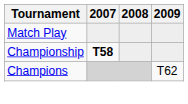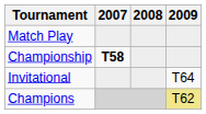 <table class="wikitable" style="text-align:center;">
 <tr>
 <th>Tournament</th>
 <th>2007</th>
 <th>2008</th>
 <th>2009</th>
 </tr>
 <tr>
 <td align="left"><a href='#'>Match Play</a></td>
 <td style="background:#eeeeee;"></td>
 <td style="background:#eeeeee;"></td>
 <td style="background:#eeeeee;"></td>
 </tr>
 <tr>
 <td align="left"><a href='#'>Championship</a></td>
 <td><strong>T58</strong></td>
 <td style="background:#eeeeee;"></td>
 <td style="background:#eeeeee;"></td>
 </tr>
 <tr>
+<td align="left"><a href='#'>Invitational</a></td>
+<td style="background:#eeeeee;"></td>
+<td style="background:#eeeeee;"></td>
+<td>T64</td>
+</tr>
+<tr>
 <td align="left"><a href='#'>Champions</a></td>
 <td colspan=2 style="background:#D3D3D3;"></td>
-<td>T62</td>
+<td style="background: khaki;">T62</td>
 </tr>
 </table>
